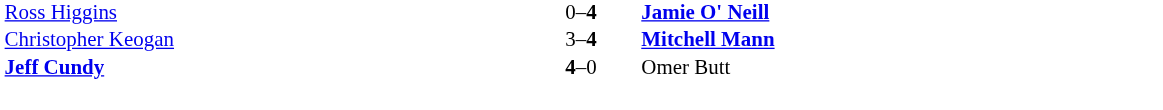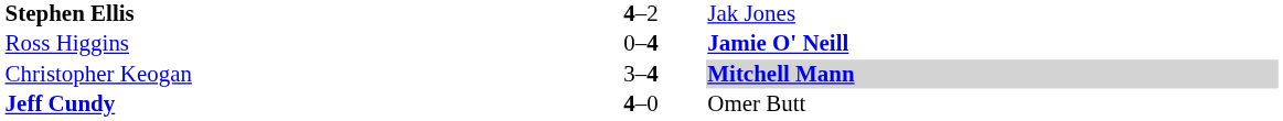 <table width="100%" cellspacing="1">
 <tr>
 <th width=45%></th>
 <th width=10%></th>
 <th width=45%></th>
+</tr>
+<tr>
+<td> <strong>Stephen Ellis</strong></td>
+<td align="center"><strong>4</strong>–2</td>
+<td> <a href='#'>Jak Jones</a></td>
 </tr>
 <tr>
 <td> <a href='#'>Ross Higgins</a></td>
 <td align="center">0–<strong>4</strong></td>
 <td> <strong><a href='#'>Jamie O' Neill</a></strong></td>
 </tr>
 <tr>
 <td> <a href='#'>Christopher Keogan</a></td>
 <td align="center">3–<strong>4</strong></td>
-<td> <strong><a href='#'>Mitchell Mann</a></strong></td>
+<td style="background: lightgrey;"> <strong><a href='#'>Mitchell Mann</a></strong></td>
 </tr>
 <tr>
 <td> <strong><a href='#'>Jeff Cundy</a></strong></td>
 <td align="center"><strong>4</strong>–0</td>
 <td> Omer Butt</td>
 </tr>
 </table>
